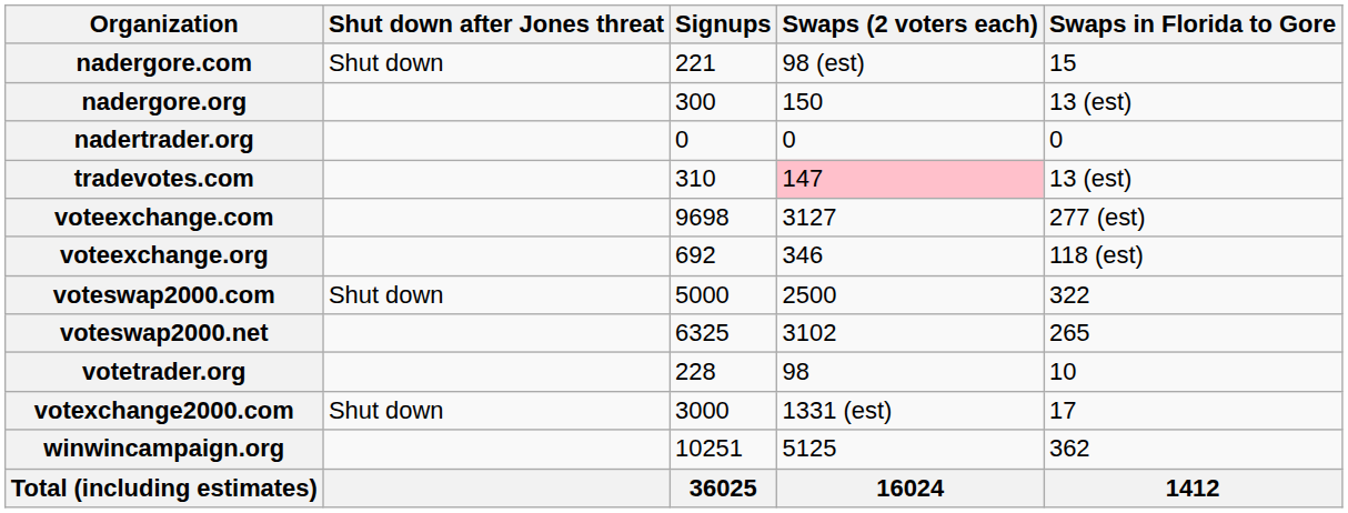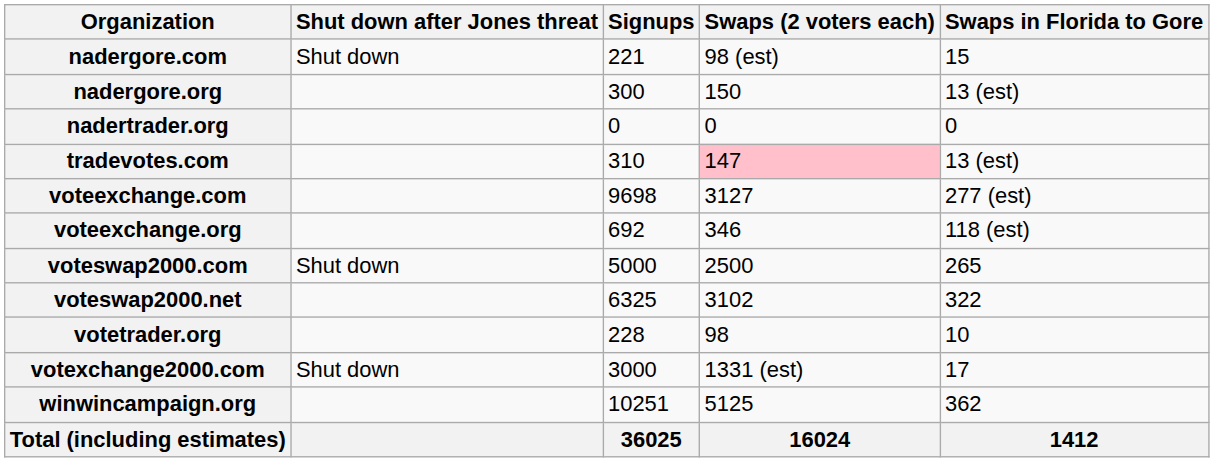 <table class="wikitable">
 <tr>
 <th>Organization</th>
 <th>Shut down after Jones threat</th>
 <th>Signups</th>
 <th>Swaps (2 voters each)</th>
 <th>Swaps in Florida to Gore</th>
 </tr>
 <tr>
 <th>nadergore.com</th>
 <td>Shut down</td>
 <td>221</td>
 <td>98 (est)</td>
 <td>15</td>
 </tr>
 <tr>
 <th>nadergore.org</th>
 <td></td>
 <td>300</td>
 <td>150</td>
 <td>13 (est)</td>
 </tr>
 <tr>
 <th>nadertrader.org</th>
 <td></td>
 <td>0</td>
 <td>0</td>
 <td>0</td>
 </tr>
 <tr>
 <th>tradevotes.com</th>
 <td></td>
 <td>310</td>
 <td style="background: pink;">147</td>
 <td>13 (est)</td>
 </tr>
 <tr>
 <th>voteexchange.com</th>
 <td></td>
 <td>9698</td>
 <td>3127</td>
 <td>277 (est)</td>
 </tr>
 <tr>
 <th>voteexchange.org</th>
 <td></td>
 <td>692</td>
 <td>346</td>
 <td>118 (est)</td>
 </tr>
 <tr>
 <th>voteswap2000.com</th>
 <td>Shut down</td>
 <td>5000</td>
 <td>2500</td>
-<td>322</td>
+<td>265</td>
 </tr>
 <tr>
 <th>voteswap2000.net</th>
 <td></td>
 <td>6325</td>
 <td>3102</td>
-<td>265</td>
+<td>322</td>
 </tr>
 <tr>
 <th>votetrader.org</th>
 <td></td>
 <td>228</td>
 <td>98</td>
 <td>10</td>
 </tr>
 <tr>
 <th>votexchange2000.com</th>
 <td>Shut down</td>
 <td>3000</td>
 <td>1331 (est)</td>
 <td>17</td>
 </tr>
 <tr>
 <th>winwincampaign.org</th>
 <td></td>
 <td>10251</td>
 <td>5125</td>
 <td>362</td>
 </tr>
 <tr>
 <th>Total (including estimates)</th>
 <th></th>
 <th>36025</th>
 <th>16024</th>
 <th>1412</th>
 </tr>
 </table>
